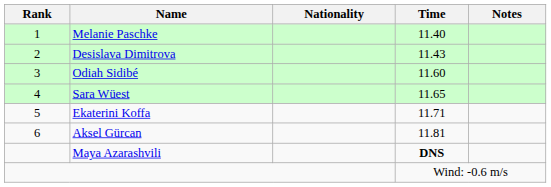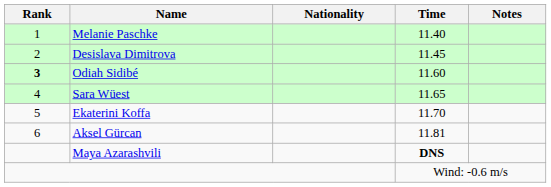 <table class="wikitable sortable" style="text-align:center;width: 55%">
 <tr>
 <th>Rank</th>
 <th>Name</th>
 <th>Nationality</th>
 <th>Time</th>
 <th>Notes</th>
 </tr>
 <tr bgcolor=ccffcc>
 <td>1</td>
 <td align=left><a href='#'>Melanie Paschke</a></td>
 <td align=left></td>
 <td>11.40</td>
 <td></td>
 </tr>
 <tr bgcolor=ccffcc>
 <td>2</td>
 <td align=left><a href='#'>Desislava Dimitrova</a></td>
 <td align=left></td>
-<td>11.43</td>
+<td>11.45</td>
 <td></td>
 </tr>
 <tr bgcolor=ccffcc>
-<td>3</td>
+<td><strong>3</strong></td>
 <td align=left><a href='#'>Odiah Sidibé</a></td>
 <td align=left></td>
 <td>11.60</td>
 <td></td>
 </tr>
 <tr bgcolor=ccffcc>
 <td>4</td>
 <td align=left><a href='#'>Sara Wüest</a></td>
 <td align=left></td>
 <td>11.65</td>
 <td></td>
 </tr>
 <tr>
 <td>5</td>
 <td align=left><a href='#'>Ekaterini Koffa</a></td>
 <td align=left></td>
-<td>11.71</td>
+<td>11.70</td>
 <td></td>
 </tr>
 <tr>
 <td>6</td>
 <td align=left><a href='#'>Aksel Gürcan</a></td>
 <td align=left></td>
 <td>11.81</td>
 <td></td>
 </tr>
 <tr>
 <td></td>
 <td align=left><a href='#'>Maya Azarashvili</a></td>
 <td align=left></td>
 <td><strong>DNS</strong></td>
 <td></td>
 </tr>
 <tr>
 <td colspan="3"></td>
 <td colspan="2">Wind: -0.6 m/s</td>
 </tr>
 </table>
